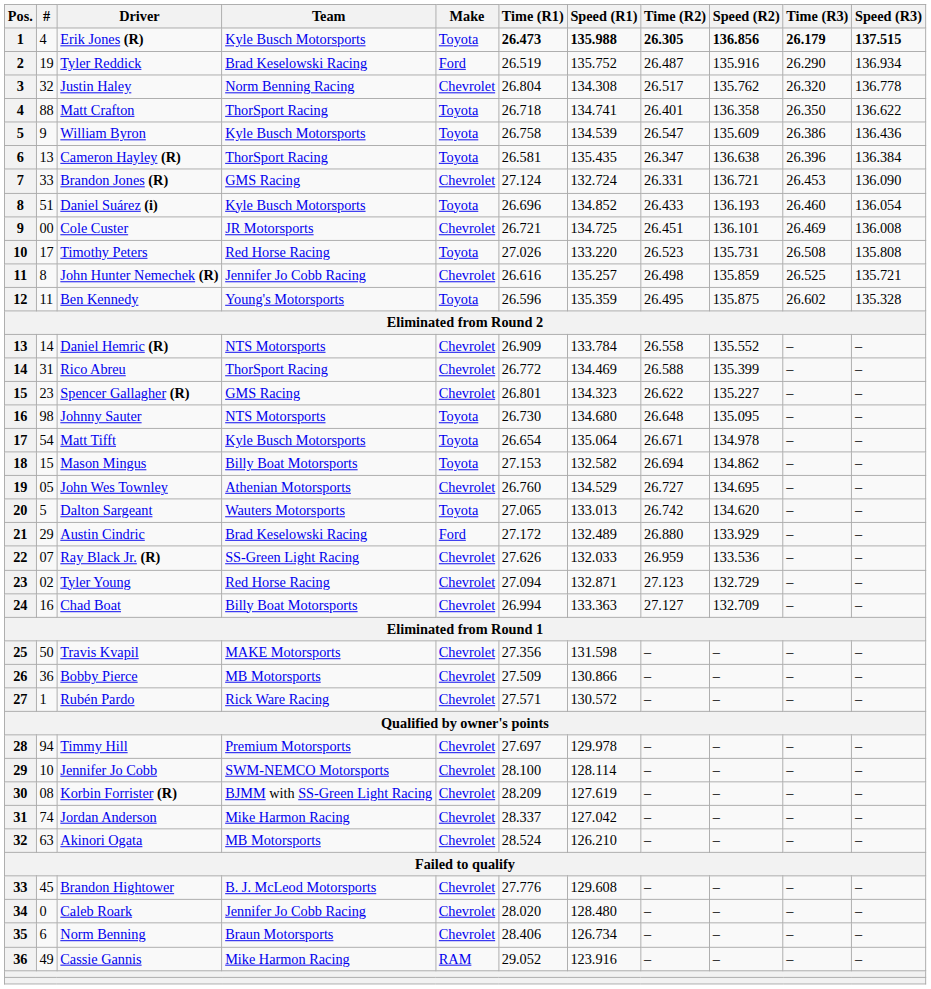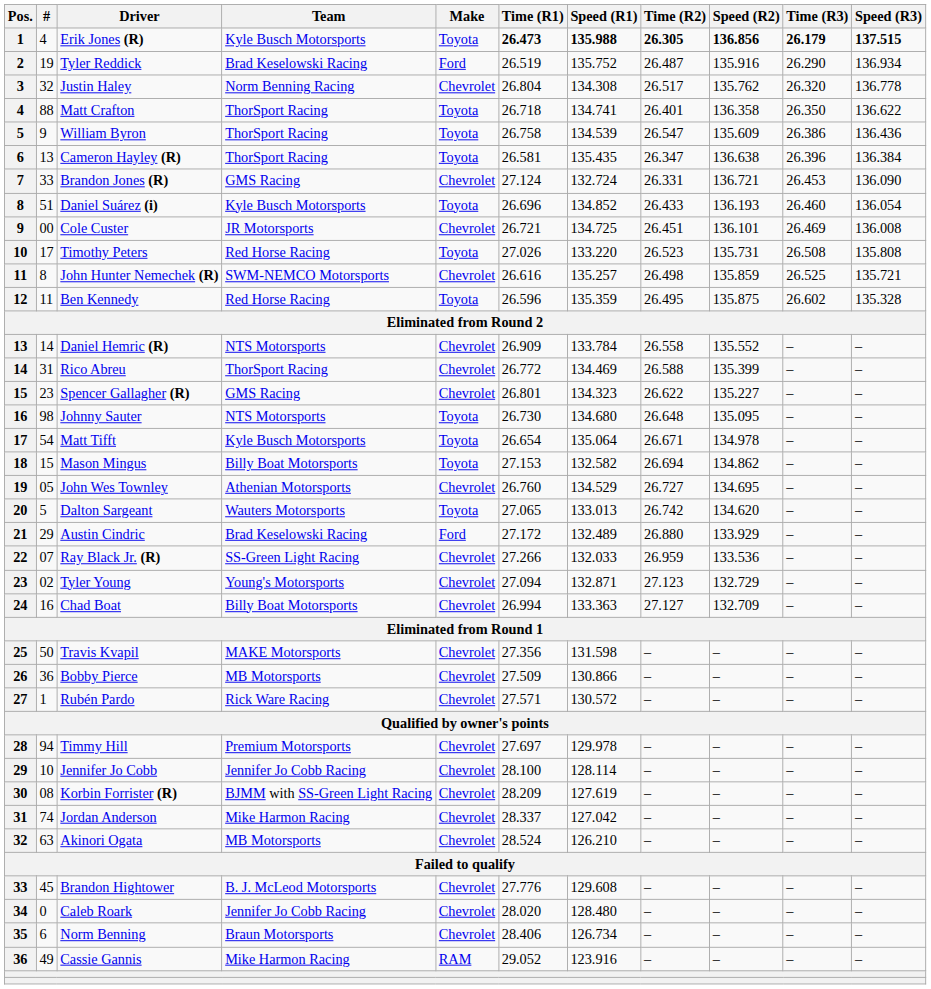 <table class="wikitable" style="font-size:95%">
 <tr>
 <th>Pos.</th>
 <th>#</th>
 <th>Driver</th>
 <th>Team</th>
 <th>Make</th>
 <th>Time (R1)</th>
 <th>Speed (R1)</th>
 <th>Time (R2)</th>
 <th>Speed (R2)</th>
 <th>Time (R3)</th>
 <th>Speed (R3)</th>
 </tr>
 <tr>
 <th>1</th>
 <td>4</td>
 <td><a href='#'>Erik Jones</a> <strong>(R)</strong></td>
 <td><a href='#'>Kyle Busch Motorsports</a></td>
 <td><a href='#'>Toyota</a></td>
 <td><strong>26.473</strong></td>
 <td><strong>135.988</strong></td>
 <td><strong>26.305</strong></td>
 <td><strong>136.856</strong></td>
 <td><strong>26.179</strong></td>
 <td><strong>137.515</strong></td>
 </tr>
 <tr>
 <th>2</th>
 <td>19</td>
 <td><a href='#'>Tyler Reddick</a></td>
 <td><a href='#'>Brad Keselowski Racing</a></td>
 <td><a href='#'>Ford</a></td>
 <td>26.519</td>
 <td>135.752</td>
 <td>26.487</td>
 <td>135.916</td>
 <td>26.290</td>
 <td>136.934</td>
 </tr>
 <tr>
 <th>3</th>
 <td>32</td>
 <td><a href='#'>Justin Haley</a></td>
 <td><a href='#'>Norm Benning Racing</a></td>
 <td><a href='#'>Chevrolet</a></td>
 <td>26.804</td>
 <td>134.308</td>
 <td>26.517</td>
 <td>135.762</td>
 <td>26.320</td>
 <td>136.778</td>
 </tr>
 <tr>
 <th>4</th>
 <td>88</td>
 <td><a href='#'>Matt Crafton</a></td>
 <td><a href='#'>ThorSport Racing</a></td>
 <td><a href='#'>Toyota</a></td>
 <td>26.718</td>
 <td>134.741</td>
 <td>26.401</td>
 <td>136.358</td>
 <td>26.350</td>
 <td>136.622</td>
 </tr>
 <tr>
 <th>5</th>
 <td>9</td>
 <td><a href='#'>William Byron</a></td>
-<td><a href='#'>Kyle Busch Motorsports</a></td>
+<td><a href='#'>ThorSport Racing</a></td>
 <td><a href='#'>Toyota</a></td>
 <td>26.758</td>
 <td>134.539</td>
 <td>26.547</td>
 <td>135.609</td>
 <td>26.386</td>
 <td>136.436</td>
 </tr>
 <tr>
 <th>6</th>
 <td>13</td>
 <td><a href='#'>Cameron Hayley</a> <strong>(R)</strong></td>
 <td><a href='#'>ThorSport Racing</a></td>
 <td><a href='#'>Toyota</a></td>
 <td>26.581</td>
 <td>135.435</td>
 <td>26.347</td>
 <td>136.638</td>
 <td>26.396</td>
 <td>136.384</td>
 </tr>
 <tr>
 <th>7</th>
 <td>33</td>
 <td><a href='#'>Brandon Jones</a> <strong>(R)</strong></td>
 <td><a href='#'>GMS Racing</a></td>
 <td><a href='#'>Chevrolet</a></td>
 <td>27.124</td>
 <td>132.724</td>
 <td>26.331</td>
 <td>136.721</td>
 <td>26.453</td>
 <td>136.090</td>
 </tr>
 <tr>
 <th>8</th>
 <td>51</td>
 <td><a href='#'>Daniel Suárez</a> <strong>(i)</strong></td>
 <td><a href='#'>Kyle Busch Motorsports</a></td>
 <td><a href='#'>Toyota</a></td>
 <td>26.696</td>
 <td>134.852</td>
 <td>26.433</td>
 <td>136.193</td>
 <td>26.460</td>
 <td>136.054</td>
 </tr>
 <tr>
 <th>9</th>
 <td>00</td>
 <td><a href='#'>Cole Custer</a></td>
 <td><a href='#'>JR Motorsports</a></td>
 <td><a href='#'>Chevrolet</a></td>
 <td>26.721</td>
 <td>134.725</td>
 <td>26.451</td>
 <td>136.101</td>
 <td>26.469</td>
 <td>136.008</td>
 </tr>
 <tr>
 <th>10</th>
 <td>17</td>
 <td><a href='#'>Timothy Peters</a></td>
 <td><a href='#'>Red Horse Racing</a></td>
 <td><a href='#'>Toyota</a></td>
 <td>27.026</td>
 <td>133.220</td>
 <td>26.523</td>
 <td>135.731</td>
 <td>26.508</td>
 <td>135.808</td>
 </tr>
 <tr>
 <th>11</th>
 <td>8</td>
 <td><a href='#'>John Hunter Nemechek</a> <strong>(R)</strong></td>
-<td><a href='#'>Jennifer Jo Cobb Racing</a></td>
+<td><a href='#'>SWM-NEMCO Motorsports</a></td>
 <td><a href='#'>Chevrolet</a></td>
 <td>26.616</td>
 <td>135.257</td>
 <td>26.498</td>
 <td>135.859</td>
 <td>26.525</td>
 <td>135.721</td>
 </tr>
 <tr>
 <th>12</th>
 <td>11</td>
 <td><a href='#'>Ben Kennedy</a></td>
-<td><a href='#'>Young's Motorsports</a></td>
+<td><a href='#'>Red Horse Racing</a></td>
 <td><a href='#'>Toyota</a></td>
 <td>26.596</td>
 <td>135.359</td>
 <td>26.495</td>
 <td>135.875</td>
 <td>26.602</td>
 <td>135.328</td>
 </tr>
 <tr>
 <th colspan="11">Eliminated from Round 2</th>
 </tr>
 <tr>
 <th>13</th>
 <td>14</td>
 <td><a href='#'>Daniel Hemric</a> <strong>(R)</strong></td>
 <td><a href='#'>NTS Motorsports</a></td>
 <td><a href='#'>Chevrolet</a></td>
 <td>26.909</td>
 <td>133.784</td>
 <td>26.558</td>
 <td>135.552</td>
 <td>–</td>
 <td>–</td>
 </tr>
 <tr>
 <th>14</th>
 <td>31</td>
 <td><a href='#'>Rico Abreu</a></td>
 <td><a href='#'>ThorSport Racing</a></td>
 <td><a href='#'>Chevrolet</a></td>
 <td>26.772</td>
 <td>134.469</td>
 <td>26.588</td>
 <td>135.399</td>
 <td>–</td>
 <td>–</td>
 </tr>
 <tr>
 <th>15</th>
 <td>23</td>
 <td><a href='#'>Spencer Gallagher</a> <strong>(R)</strong></td>
 <td><a href='#'>GMS Racing</a></td>
 <td><a href='#'>Chevrolet</a></td>
 <td>26.801</td>
 <td>134.323</td>
 <td>26.622</td>
 <td>135.227</td>
 <td>–</td>
 <td>–</td>
 </tr>
 <tr>
 <th>16</th>
 <td>98</td>
 <td><a href='#'>Johnny Sauter</a></td>
 <td><a href='#'>NTS Motorsports</a></td>
 <td><a href='#'>Toyota</a></td>
 <td>26.730</td>
 <td>134.680</td>
 <td>26.648</td>
 <td>135.095</td>
 <td>–</td>
 <td>–</td>
 </tr>
 <tr>
 <th>17</th>
 <td>54</td>
 <td><a href='#'>Matt Tifft</a></td>
 <td><a href='#'>Kyle Busch Motorsports</a></td>
 <td><a href='#'>Toyota</a></td>
 <td>26.654</td>
 <td>135.064</td>
 <td>26.671</td>
 <td>134.978</td>
 <td>–</td>
 <td>–</td>
 </tr>
 <tr>
 <th>18</th>
 <td>15</td>
 <td><a href='#'>Mason Mingus</a></td>
 <td><a href='#'>Billy Boat Motorsports</a></td>
 <td><a href='#'>Toyota</a></td>
 <td>27.153</td>
 <td>132.582</td>
 <td>26.694</td>
 <td>134.862</td>
 <td>–</td>
 <td>–</td>
 </tr>
 <tr>
 <th>19</th>
 <td>05</td>
 <td><a href='#'>John Wes Townley</a></td>
 <td><a href='#'>Athenian Motorsports</a></td>
 <td><a href='#'>Chevrolet</a></td>
 <td>26.760</td>
 <td>134.529</td>
 <td>26.727</td>
 <td>134.695</td>
 <td>–</td>
 <td>–</td>
 </tr>
 <tr>
 <th>20</th>
 <td>5</td>
 <td><a href='#'>Dalton Sargeant</a></td>
 <td><a href='#'>Wauters Motorsports</a></td>
 <td><a href='#'>Toyota</a></td>
 <td>27.065</td>
 <td>133.013</td>
 <td>26.742</td>
 <td>134.620</td>
 <td>–</td>
 <td>–</td>
 </tr>
 <tr>
 <th>21</th>
 <td>29</td>
 <td><a href='#'>Austin Cindric</a></td>
 <td><a href='#'>Brad Keselowski Racing</a></td>
 <td><a href='#'>Ford</a></td>
 <td>27.172</td>
 <td>132.489</td>
 <td>26.880</td>
 <td>133.929</td>
 <td>–</td>
 <td>–</td>
 </tr>
 <tr>
 <th>22</th>
 <td>07</td>
 <td><a href='#'>Ray Black Jr.</a> <strong>(R)</strong></td>
 <td><a href='#'>SS-Green Light Racing</a></td>
 <td><a href='#'>Chevrolet</a></td>
-<td>27.626</td>
+<td>27.266</td>
 <td>132.033</td>
 <td>26.959</td>
 <td>133.536</td>
 <td>–</td>
 <td>–</td>
 </tr>
 <tr>
 <th>23</th>
 <td>02</td>
 <td><a href='#'>Tyler Young</a></td>
-<td><a href='#'>Red Horse Racing</a></td>
+<td><a href='#'>Young's Motorsports</a></td>
 <td><a href='#'>Chevrolet</a></td>
 <td>27.094</td>
 <td>132.871</td>
 <td>27.123</td>
 <td>132.729</td>
 <td>–</td>
 <td>–</td>
 </tr>
 <tr>
 <th>24</th>
 <td>16</td>
 <td><a href='#'>Chad Boat</a></td>
 <td><a href='#'>Billy Boat Motorsports</a></td>
 <td><a href='#'>Chevrolet</a></td>
 <td>26.994</td>
 <td>133.363</td>
 <td>27.127</td>
 <td>132.709</td>
 <td>–</td>
 <td>–</td>
 </tr>
 <tr>
 <th colspan="11">Eliminated from Round 1</th>
 </tr>
 <tr>
 <th>25</th>
 <td>50</td>
 <td><a href='#'>Travis Kvapil</a></td>
 <td><a href='#'>MAKE Motorsports</a></td>
 <td><a href='#'>Chevrolet</a></td>
 <td>27.356</td>
 <td>131.598</td>
 <td>–</td>
 <td>–</td>
 <td>–</td>
 <td>–</td>
 </tr>
 <tr>
 <th>26</th>
 <td>36</td>
 <td><a href='#'>Bobby Pierce</a></td>
 <td><a href='#'>MB Motorsports</a></td>
 <td><a href='#'>Chevrolet</a></td>
 <td>27.509</td>
 <td>130.866</td>
 <td>–</td>
 <td>–</td>
 <td>–</td>
 <td>–</td>
 </tr>
 <tr>
 <th>27</th>
 <td>1</td>
 <td><a href='#'>Rubén Pardo</a></td>
 <td><a href='#'>Rick Ware Racing</a></td>
 <td><a href='#'>Chevrolet</a></td>
 <td>27.571</td>
 <td>130.572</td>
 <td>–</td>
 <td>–</td>
 <td>–</td>
 <td>–</td>
 </tr>
 <tr>
 <th colspan="11">Qualified by owner's points</th>
 </tr>
 <tr>
 <th>28</th>
 <td>94</td>
 <td><a href='#'>Timmy Hill</a></td>
 <td><a href='#'>Premium Motorsports</a></td>
 <td><a href='#'>Chevrolet</a></td>
 <td>27.697</td>
 <td>129.978</td>
 <td>–</td>
 <td>–</td>
 <td>–</td>
 <td>–</td>
 </tr>
 <tr>
 <th>29</th>
 <td>10</td>
 <td><a href='#'>Jennifer Jo Cobb</a></td>
-<td><a href='#'>SWM-NEMCO Motorsports</a></td>
+<td><a href='#'>Jennifer Jo Cobb Racing</a></td>
 <td><a href='#'>Chevrolet</a></td>
 <td>28.100</td>
 <td>128.114</td>
 <td>–</td>
 <td>–</td>
 <td>–</td>
 <td>–</td>
 </tr>
 <tr>
 <th>30</th>
 <td>08</td>
 <td><a href='#'>Korbin Forrister</a> <strong>(R)</strong></td>
 <td><a href='#'>BJMM</a> with <a href='#'>SS-Green Light Racing</a></td>
 <td><a href='#'>Chevrolet</a></td>
 <td>28.209</td>
 <td>127.619</td>
 <td>–</td>
 <td>–</td>
 <td>–</td>
 <td>–</td>
 </tr>
 <tr>
 <th>31</th>
 <td>74</td>
 <td><a href='#'>Jordan Anderson</a></td>
 <td><a href='#'>Mike Harmon Racing</a></td>
 <td><a href='#'>Chevrolet</a></td>
 <td>28.337</td>
 <td>127.042</td>
 <td>–</td>
 <td>–</td>
 <td>–</td>
 <td>–</td>
 </tr>
 <tr>
 <th>32</th>
 <td>63</td>
 <td><a href='#'>Akinori Ogata</a></td>
 <td><a href='#'>MB Motorsports</a></td>
 <td><a href='#'>Chevrolet</a></td>
 <td>28.524</td>
 <td>126.210</td>
 <td>–</td>
 <td>–</td>
 <td>–</td>
 <td>–</td>
 </tr>
 <tr>
 <th colspan="11">Failed to qualify</th>
 </tr>
 <tr>
 <th>33</th>
 <td>45</td>
 <td><a href='#'>Brandon Hightower</a></td>
 <td><a href='#'>B. J. McLeod Motorsports</a></td>
 <td><a href='#'>Chevrolet</a></td>
 <td>27.776</td>
 <td>129.608</td>
 <td>–</td>
 <td>–</td>
 <td>–</td>
 <td>–</td>
 </tr>
 <tr>
 <th>34</th>
 <td>0</td>
 <td><a href='#'>Caleb Roark</a></td>
 <td><a href='#'>Jennifer Jo Cobb Racing</a></td>
 <td><a href='#'>Chevrolet</a></td>
 <td>28.020</td>
 <td>128.480</td>
 <td>–</td>
 <td>–</td>
 <td>–</td>
 <td>–</td>
 </tr>
 <tr>
 <th>35</th>
 <td>6</td>
 <td><a href='#'>Norm Benning</a></td>
 <td><a href='#'>Braun Motorsports</a></td>
 <td><a href='#'>Chevrolet</a></td>
 <td>28.406</td>
 <td>126.734</td>
 <td>–</td>
 <td>–</td>
 <td>–</td>
 <td>–</td>
 </tr>
 <tr>
 <th>36</th>
 <td>49</td>
 <td><a href='#'>Cassie Gannis</a></td>
 <td><a href='#'>Mike Harmon Racing</a></td>
 <td><a href='#'>RAM</a></td>
 <td>29.052</td>
 <td>123.916</td>
 <td>–</td>
 <td>–</td>
 <td>–</td>
 <td>–</td>
 </tr>
 <tr>
 <th colspan="11"></th>
 </tr>
 <tr>
 <th colspan="11"></th>
 </tr>
 </table>
